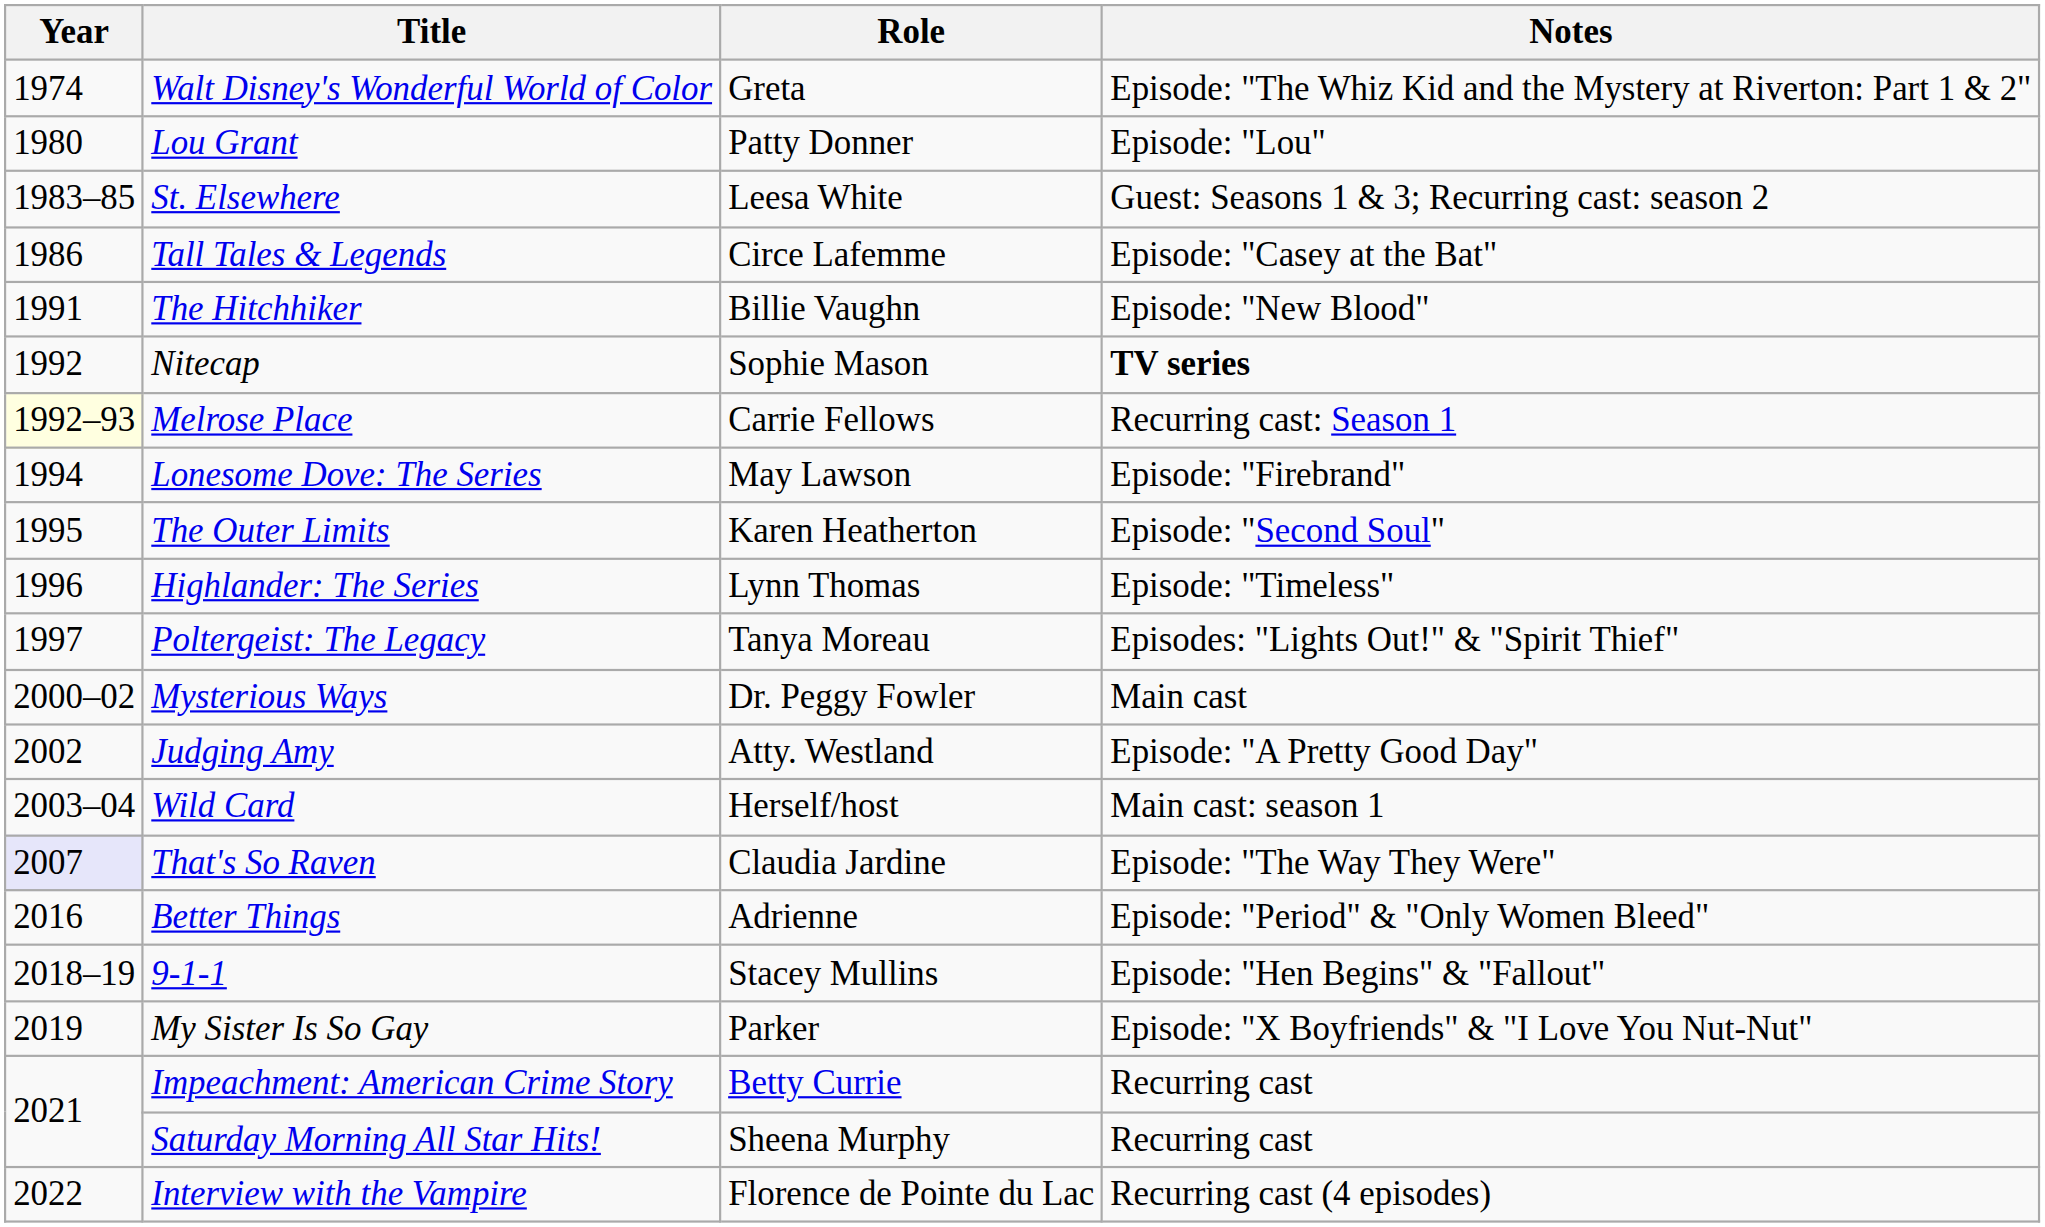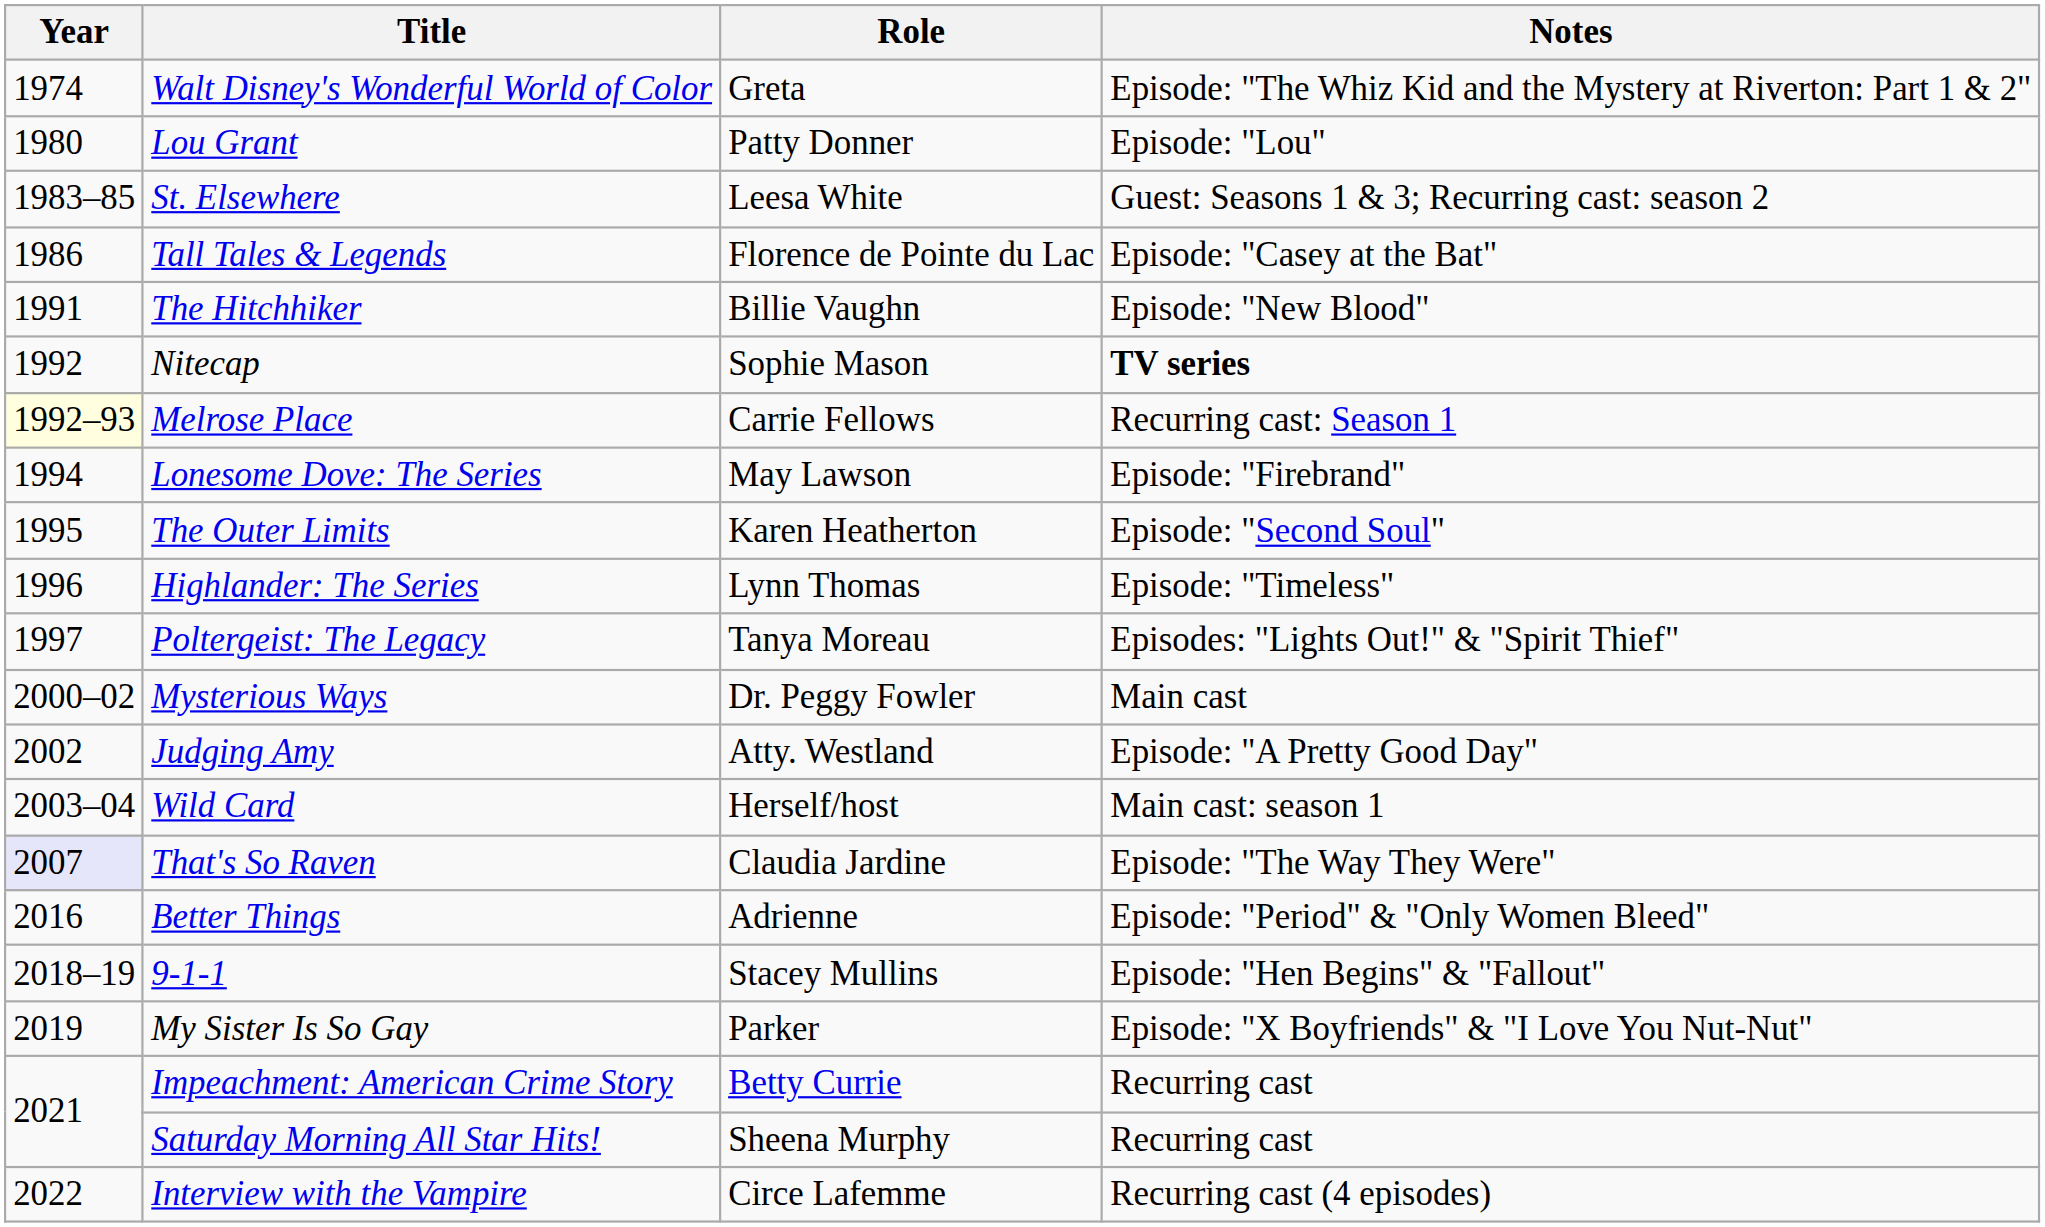 <table class="wikitable sortable">
 <tr>
 <th>Year</th>
 <th>Title</th>
 <th>Role</th>
 <th class="unsortable">Notes</th>
 </tr>
 <tr>
 <td>1974</td>
 <td><em><a href='#'>Walt Disney's Wonderful World of Color</a></em></td>
 <td>Greta</td>
 <td>Episode: "The Whiz Kid and the Mystery at Riverton: Part 1 & 2"</td>
 </tr>
 <tr>
 <td>1980</td>
 <td><em><a href='#'>Lou Grant</a></em></td>
 <td>Patty Donner</td>
 <td>Episode: "Lou"</td>
 </tr>
 <tr>
 <td>1983–85</td>
 <td><em><a href='#'>St. Elsewhere</a></em></td>
 <td>Leesa White</td>
 <td>Guest: Seasons 1 & 3; Recurring cast: season 2</td>
 </tr>
 <tr>
 <td>1986</td>
 <td><em><a href='#'>Tall Tales & Legends</a></em></td>
-<td>Circe Lafemme</td>
+<td>Florence de Pointe du Lac</td>
 <td>Episode: "Casey at the Bat"</td>
 </tr>
 <tr>
 <td>1991</td>
 <td data-sort-value="Hitchhiker, The"><em><a href='#'>The Hitchhiker</a></em></td>
 <td>Billie Vaughn</td>
 <td>Episode: "New Blood"</td>
 </tr>
 <tr>
 <td>1992</td>
 <td><em>Nitecap</em></td>
 <td>Sophie Mason</td>
 <td><strong>TV series</strong></td>
 </tr>
 <tr>
 <td style="background: lightyellow;">1992–93</td>
 <td><em><a href='#'>Melrose Place</a></em></td>
 <td>Carrie Fellows</td>
 <td>Recurring cast: <a href='#'>Season 1</a></td>
 </tr>
 <tr>
 <td>1994</td>
 <td><em><a href='#'>Lonesome Dove: The Series</a></em></td>
 <td>May Lawson</td>
 <td>Episode: "Firebrand"</td>
 </tr>
 <tr>
 <td>1995</td>
 <td data-sort-value="Outer Limits, The"><em><a href='#'>The Outer Limits</a></em></td>
 <td>Karen Heatherton</td>
 <td>Episode: "<a href='#'>Second Soul</a>"</td>
 </tr>
 <tr>
 <td>1996</td>
 <td><em><a href='#'>Highlander: The Series</a></em></td>
 <td>Lynn Thomas</td>
 <td>Episode: "Timeless"</td>
 </tr>
 <tr>
 <td>1997</td>
 <td><em><a href='#'>Poltergeist: The Legacy</a></em></td>
 <td>Tanya Moreau</td>
 <td>Episodes: "Lights Out!" & "Spirit Thief"</td>
 </tr>
 <tr>
 <td>2000–02</td>
 <td><em><a href='#'>Mysterious Ways</a></em></td>
 <td>Dr. Peggy Fowler</td>
 <td>Main cast </td>
 </tr>
 <tr>
 <td>2002</td>
 <td><em><a href='#'>Judging Amy</a></em></td>
 <td>Atty. Westland</td>
 <td>Episode: "A Pretty Good Day"</td>
 </tr>
 <tr>
 <td>2003–04</td>
 <td><em><a href='#'>Wild Card</a></em></td>
 <td>Herself/host</td>
 <td>Main cast: season 1</td>
 </tr>
 <tr>
 <td style="background: lavender;">2007</td>
 <td><em><a href='#'>That's So Raven</a></em></td>
 <td>Claudia Jardine</td>
 <td>Episode: "The Way They Were"</td>
 </tr>
 <tr>
 <td>2016</td>
 <td><em><a href='#'>Better Things</a></em></td>
 <td>Adrienne</td>
 <td>Episode: "Period" & "Only Women Bleed"</td>
 </tr>
 <tr>
 <td>2018–19</td>
 <td><em><a href='#'>9-1-1</a></em></td>
 <td>Stacey Mullins</td>
 <td>Episode: "Hen Begins" & "Fallout"</td>
 </tr>
 <tr>
 <td>2019</td>
 <td><em>My Sister Is So Gay</em></td>
 <td>Parker</td>
 <td>Episode: "X Boyfriends" & "I Love You Nut-Nut"</td>
 </tr>
 <tr>
 <td rowspan=2>2021</td>
 <td><em><a href='#'>Impeachment: American Crime Story</a></em></td>
 <td><a href='#'>Betty Currie</a></td>
 <td>Recurring cast</td>
 </tr>
 <tr>
 <td><em><a href='#'>Saturday Morning All Star Hits!</a></em></td>
 <td>Sheena Murphy</td>
 <td>Recurring cast</td>
 </tr>
 <tr>
 <td>2022</td>
 <td><em><a href='#'>Interview with the Vampire</a></em></td>
-<td>Florence de Pointe du Lac</td>
+<td>Circe Lafemme</td>
 <td>Recurring cast (4 episodes)</td>
 </tr>
 </table>
